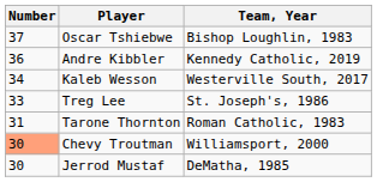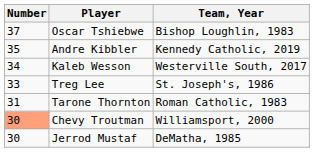 <table class="wikitable">
 <tr>
 <th>Number</th>
 <th>Player</th>
 <th>Team, Year</th>
 </tr>
 <tr>
 <td>37</td>
 <td>Oscar Tshiebwe</td>
 <td>Bishop Loughlin, 1983</td>
 </tr>
 <tr>
-<td>36</td>
+<td>35</td>
 <td>Andre Kibbler</td>
 <td>Kennedy Catholic, 2019</td>
 </tr>
 <tr>
 <td>34</td>
 <td>Kaleb Wesson</td>
 <td>Westerville South, 2017</td>
 </tr>
 <tr>
 <td>33</td>
 <td>Treg Lee</td>
 <td>St. Joseph's, 1986</td>
 </tr>
 <tr>
 <td>31</td>
 <td>Tarone Thornton</td>
 <td>Roman Catholic, 1983</td>
 </tr>
 <tr>
 <td style="background: lightsalmon;">30</td>
 <td>Chevy Troutman</td>
 <td>Williamsport, 2000</td>
 </tr>
 <tr>
 <td>30</td>
 <td>Jerrod Mustaf</td>
 <td>DeMatha, 1985</td>
 </tr>
 </table>
